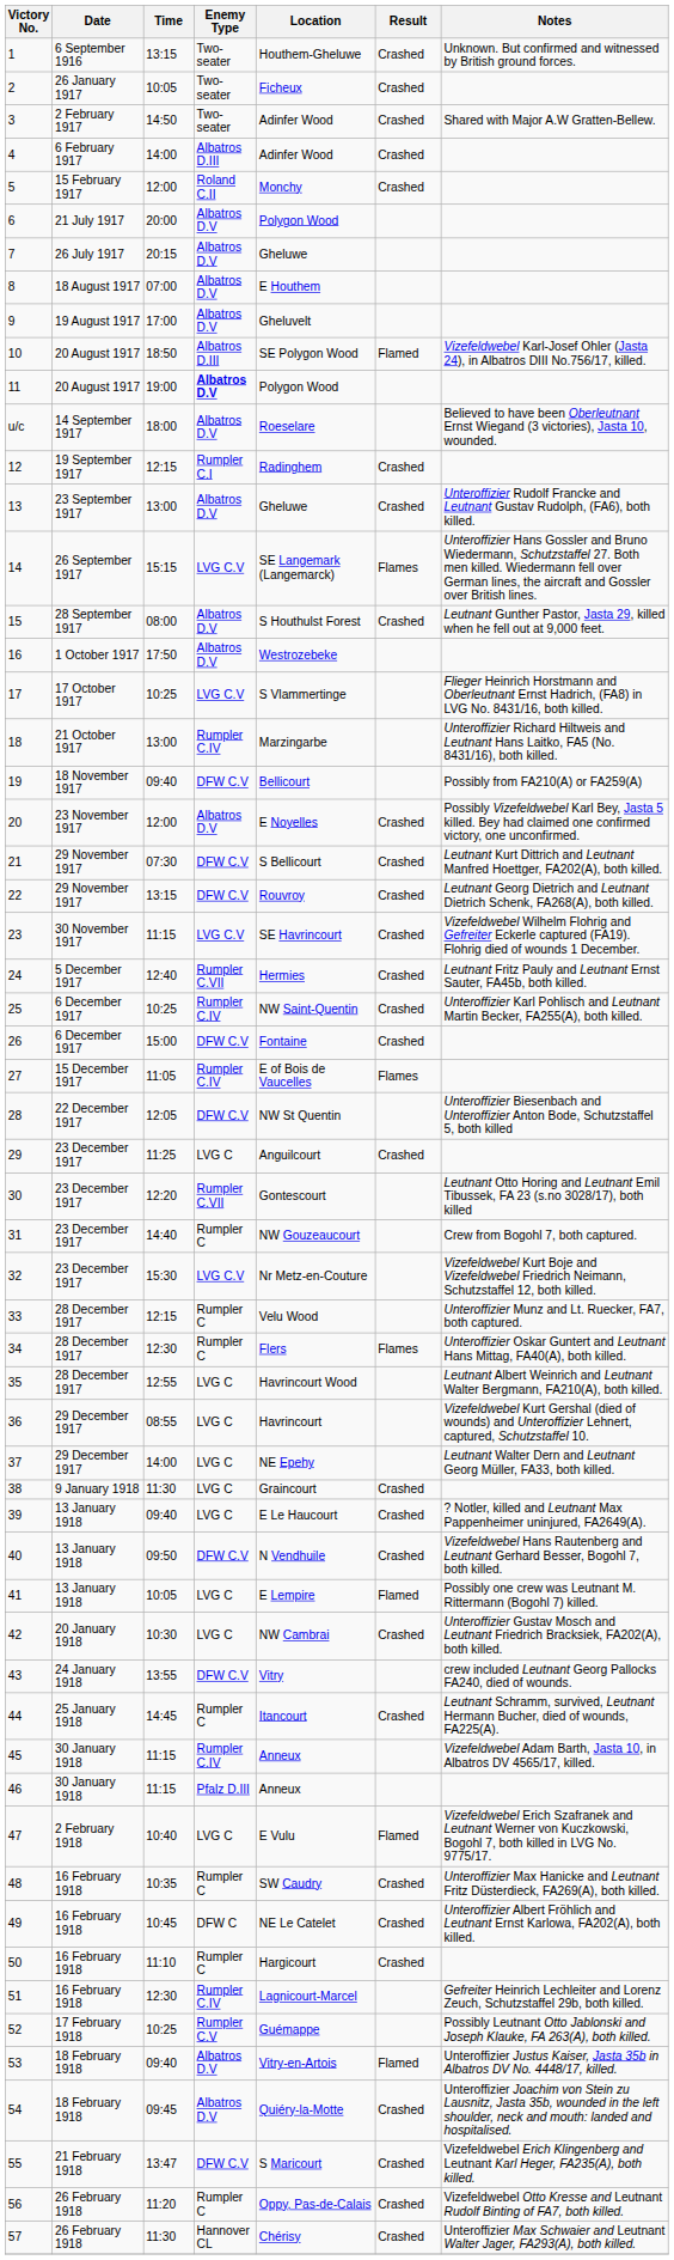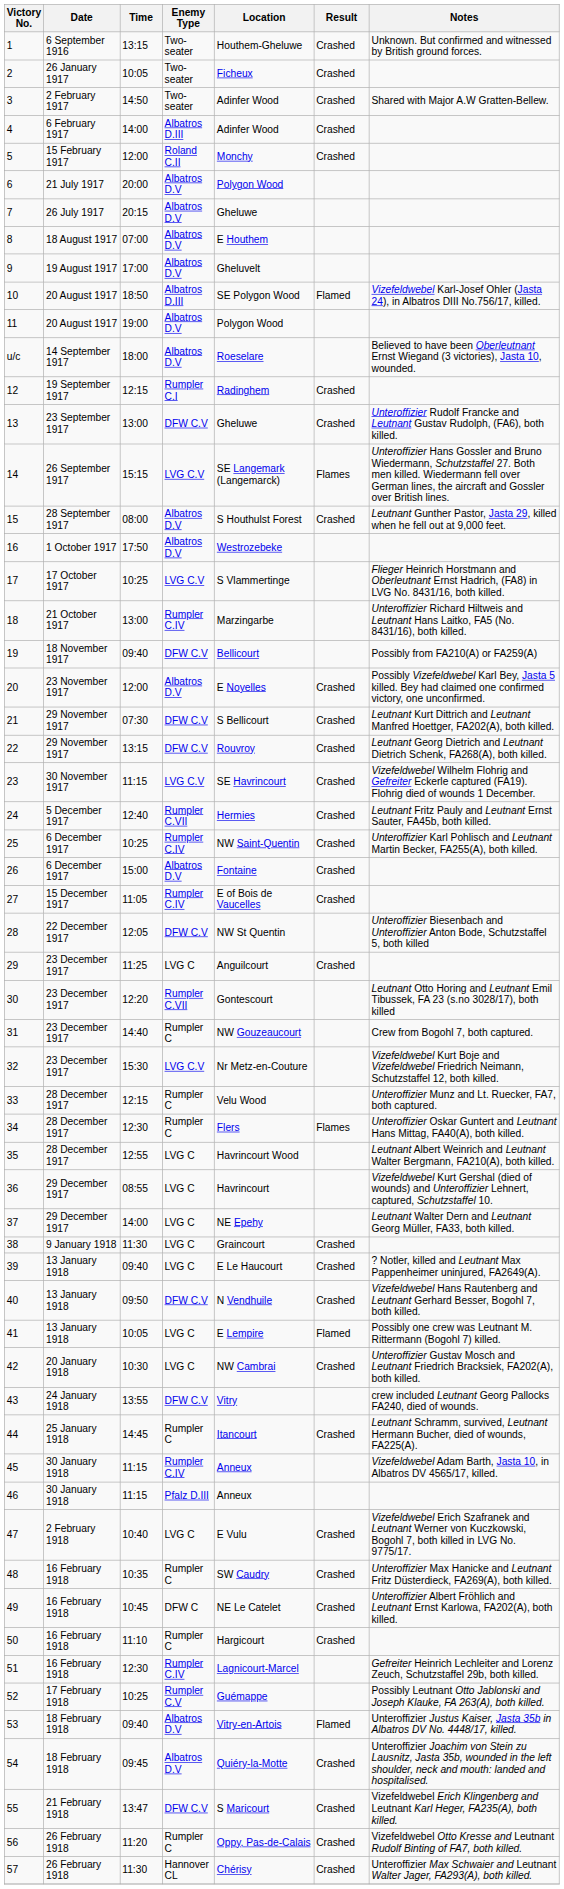 <table class="wikitable sortable">
 <tr>
 <th style="width:40px; text-align:center;">Victory No.</th>
 <th style="width:150px; text-align:center;">Date</th>
 <th style="width:80px; text-align:center;">Time</th>
 <th style="width:80px; text-align:center;">Enemy Type</th>
 <th style="width:200px; text-align:center;">Location</th>
 <th style="width:100px; text-align:center;">Result</th>
 <th style="width:500px; text-align:center;">Notes</th>
 </tr>
 <tr>
 <td>1</td>
 <td>6 September 1916</td>
 <td>13:15</td>
 <td>Two-seater</td>
 <td>Houthem-Gheluwe</td>
 <td>Crashed</td>
 <td>Unknown. But confirmed and witnessed by British ground forces.</td>
 </tr>
 <tr>
 <td>2</td>
 <td>26 January 1917</td>
 <td>10:05</td>
 <td>Two-seater</td>
 <td><a href='#'>Ficheux</a></td>
 <td>Crashed</td>
 <td></td>
 </tr>
 <tr>
 <td>3</td>
 <td>2 February 1917</td>
 <td>14:50</td>
 <td>Two-seater</td>
 <td>Adinfer Wood</td>
 <td>Crashed</td>
 <td>Shared with Major A.W Gratten-Bellew.</td>
 </tr>
 <tr>
 <td>4</td>
 <td>6 February 1917</td>
 <td>14:00</td>
 <td><a href='#'>Albatros D.III</a></td>
 <td>Adinfer Wood</td>
 <td>Crashed</td>
 <td></td>
 </tr>
 <tr>
 <td>5</td>
 <td>15 February 1917</td>
 <td>12:00</td>
 <td><a href='#'>Roland C.II</a></td>
 <td><a href='#'>Monchy</a></td>
 <td>Crashed</td>
 <td></td>
 </tr>
 <tr>
 <td>6</td>
 <td>21 July 1917</td>
 <td>20:00</td>
 <td><a href='#'>Albatros D.V</a></td>
 <td><a href='#'>Polygon Wood</a></td>
 <td></td>
 <td></td>
 </tr>
 <tr>
 <td>7</td>
 <td>26 July 1917</td>
 <td>20:15</td>
 <td><a href='#'>Albatros D.V</a></td>
 <td>Gheluwe</td>
 <td></td>
 <td></td>
 </tr>
 <tr>
 <td>8</td>
 <td>18 August 1917</td>
 <td>07:00</td>
 <td><a href='#'>Albatros D.V</a></td>
 <td>E <a href='#'>Houthem</a></td>
 <td></td>
 <td></td>
 </tr>
 <tr>
 <td>9</td>
 <td>19 August 1917</td>
 <td>17:00</td>
 <td><a href='#'>Albatros D.V</a></td>
 <td>Gheluvelt</td>
 <td></td>
 <td></td>
 </tr>
 <tr>
 <td>10</td>
 <td>20 August 1917</td>
 <td>18:50</td>
 <td><a href='#'>Albatros D.III</a></td>
 <td>SE Polygon Wood</td>
 <td>Flamed</td>
 <td><em><a href='#'>Vizefeldwebel</a></em> Karl-Josef Ohler (<a href='#'>Jasta 24</a>), in Albatros DIII No.756/17, killed.</td>
 </tr>
 <tr>
 <td>11</td>
 <td>20 August 1917</td>
 <td>19:00</td>
-<td><strong><a href='#'>Albatros D.V</a></strong></td>
+<td><a href='#'>Albatros D.V</a></td>
 <td>Polygon Wood</td>
 <td></td>
 <td></td>
 </tr>
 <tr>
 <td>u/c</td>
 <td>14 September 1917</td>
 <td>18:00</td>
 <td><a href='#'>Albatros D.V</a></td>
 <td><a href='#'>Roeselare</a></td>
 <td></td>
 <td>Believed to have been <em><a href='#'>Oberleutnant</a></em> Ernst Wiegand (3 victories), <a href='#'>Jasta 10</a>, wounded.</td>
 </tr>
 <tr>
 <td>12</td>
 <td>19 September 1917</td>
 <td>12:15</td>
 <td><a href='#'>Rumpler C.I</a></td>
 <td><a href='#'>Radinghem</a></td>
 <td>Crashed</td>
 <td></td>
 </tr>
 <tr>
 <td>13</td>
 <td>23 September 1917</td>
 <td>13:00</td>
-<td><a href='#'>Albatros D.V</a></td>
+<td><a href='#'>DFW C.V</a></td>
 <td>Gheluwe</td>
 <td>Crashed</td>
 <td><em><a href='#'>Unteroffizier</a></em> Rudolf Francke and <em><a href='#'>Leutnant</a></em> Gustav Rudolph, (FA6), both killed.</td>
 </tr>
 <tr>
 <td>14</td>
 <td>26 September 1917</td>
 <td>15:15</td>
 <td><a href='#'>LVG C.V</a></td>
 <td>SE <a href='#'>Langemark</a> (Langemarck)</td>
 <td>Flames</td>
 <td><em>Unteroffizier</em> Hans Gossler and Bruno Wiedermann, <em>Schutzstaffel</em> 27. Both men killed. Wiedermann fell over German lines, the aircraft and Gossler over British lines.</td>
 </tr>
 <tr>
 <td>15</td>
 <td>28 September 1917</td>
 <td>08:00</td>
 <td><a href='#'>Albatros D.V</a></td>
 <td>S Houthulst Forest</td>
 <td>Crashed</td>
 <td><em>Leutnant</em> Gunther Pastor, <a href='#'>Jasta 29</a>, killed when he fell out at 9,000 feet.</td>
 </tr>
 <tr>
 <td>16</td>
 <td>1 October 1917</td>
 <td>17:50</td>
 <td><a href='#'>Albatros D.V</a></td>
 <td><a href='#'>Westrozebeke</a></td>
 <td></td>
 <td></td>
 </tr>
 <tr>
 <td>17</td>
 <td>17 October 1917</td>
 <td>10:25</td>
 <td><a href='#'>LVG C.V</a></td>
 <td>S Vlammertinge</td>
 <td></td>
 <td><em>Flieger</em> Heinrich Horstmann and <em>Oberleutnant</em> Ernst Hadrich, (FA8) in LVG No. 8431/16, both killed.</td>
 </tr>
 <tr>
 <td>18</td>
 <td>21 October 1917</td>
 <td>13:00</td>
 <td><a href='#'>Rumpler C.IV</a></td>
 <td>Marzingarbe</td>
 <td></td>
 <td><em>Unteroffizier</em> Richard Hiltweis and <em>Leutnant</em> Hans Laitko, FA5 (No. 8431/16), both killed.</td>
 </tr>
 <tr>
 <td>19</td>
 <td>18 November 1917</td>
 <td>09:40</td>
 <td><a href='#'>DFW C.V</a></td>
 <td><a href='#'>Bellicourt</a></td>
 <td></td>
 <td>Possibly from FA210(A) or FA259(A)</td>
 </tr>
 <tr>
 <td>20</td>
 <td>23 November 1917</td>
 <td>12:00</td>
 <td><a href='#'>Albatros D.V</a></td>
 <td>E <a href='#'>Noyelles</a></td>
 <td>Crashed</td>
 <td>Possibly <em>Vizefeldwebel</em> Karl Bey, <a href='#'>Jasta 5</a> killed. Bey had claimed one confirmed victory, one unconfirmed.</td>
 </tr>
 <tr>
 <td>21</td>
 <td>29 November 1917</td>
 <td>07:30</td>
 <td><a href='#'>DFW C.V</a></td>
 <td>S Bellicourt</td>
 <td>Crashed</td>
 <td><em>Leutnant</em> Kurt Dittrich and <em>Leutnant</em> Manfred Hoettger, FA202(A), both killed.</td>
 </tr>
 <tr>
 <td>22</td>
 <td>29 November 1917</td>
 <td>13:15</td>
 <td><a href='#'>DFW C.V</a></td>
 <td><a href='#'>Rouvroy</a></td>
 <td>Crashed</td>
 <td><em>Leutnant</em> Georg Dietrich and <em>Leutnant</em> Dietrich Schenk, FA268(A), both killed.</td>
 </tr>
 <tr>
 <td>23</td>
 <td>30 November 1917</td>
 <td>11:15</td>
 <td><a href='#'>LVG C.V</a></td>
 <td>SE <a href='#'>Havrincourt</a></td>
 <td>Crashed</td>
 <td><em>Vizefeldwebel</em> Wilhelm Flohrig and <em><a href='#'>Gefreiter</a></em> Eckerle captured (FA19). Flohrig died of wounds 1 December.</td>
 </tr>
 <tr>
 <td>24</td>
 <td>5 December 1917</td>
 <td>12:40</td>
 <td><a href='#'>Rumpler C.VII</a></td>
 <td><a href='#'>Hermies</a></td>
 <td>Crashed</td>
 <td><em>Leutnant</em> Fritz Pauly and <em>Leutnant</em> Ernst Sauter, FA45b, both killed.</td>
 </tr>
 <tr>
 <td>25</td>
 <td>6 December 1917</td>
 <td>10:25</td>
 <td><a href='#'>Rumpler C.IV</a></td>
 <td>NW <a href='#'>Saint-Quentin</a></td>
 <td>Crashed</td>
 <td><em>Unteroffizier</em> Karl Pohlisch and <em>Leutnant</em> Martin Becker, FA255(A), both killed.</td>
 </tr>
 <tr>
 <td>26</td>
 <td>6 December 1917</td>
 <td>15:00</td>
-<td><a href='#'>DFW C.V</a></td>
+<td><a href='#'>Albatros D.V</a></td>
 <td><a href='#'>Fontaine</a></td>
 <td>Crashed</td>
 <td></td>
 </tr>
 <tr>
 <td>27</td>
 <td>15 December 1917</td>
 <td>11:05</td>
 <td><a href='#'>Rumpler C.IV</a></td>
 <td>E of Bois de <a href='#'>Vaucelles</a></td>
-<td>Flames</td>
+<td>Crashed</td>
 <td></td>
 </tr>
 <tr>
 <td>28</td>
 <td>22 December 1917</td>
 <td>12:05</td>
 <td><a href='#'>DFW C.V</a></td>
 <td>NW St Quentin</td>
 <td></td>
 <td><em>Unteroffizier</em> Biesenbach and <em>Unteroffizier</em> Anton Bode, Schutzstaffel 5, both killed</td>
 </tr>
 <tr>
 <td>29</td>
 <td>23 December 1917</td>
 <td>11:25</td>
 <td>LVG C</td>
 <td>Anguilcourt</td>
 <td>Crashed</td>
 <td></td>
 </tr>
 <tr>
 <td>30</td>
 <td>23 December 1917</td>
 <td>12:20</td>
 <td><a href='#'>Rumpler C.VII</a></td>
 <td>Gontescourt</td>
 <td></td>
 <td><em>Leutnant</em> Otto Horing and <em>Leutnant</em> Emil Tibussek, FA 23 (s.no 3028/17), both killed</td>
 </tr>
 <tr>
 <td>31</td>
 <td>23 December 1917</td>
 <td>14:40</td>
 <td>Rumpler C</td>
 <td>NW <a href='#'>Gouzeaucourt</a></td>
 <td></td>
 <td>Crew from Bogohl 7, both captured.</td>
 </tr>
 <tr>
 <td>32</td>
 <td>23 December 1917</td>
 <td>15:30</td>
 <td><a href='#'>LVG C.V</a></td>
 <td>Nr Metz-en-Couture</td>
 <td></td>
 <td><em>Vizefeldwebel</em> Kurt Boje and <em>Vizefeldwebel</em> Friedrich Neimann, Schutzstaffel 12, both killed.</td>
 </tr>
 <tr>
 <td>33</td>
 <td>28 December 1917</td>
 <td>12:15</td>
 <td>Rumpler C</td>
 <td>Velu Wood</td>
 <td></td>
 <td><em>Unteroffizier</em> Munz and Lt. Ruecker, FA7, both captured.</td>
 </tr>
 <tr>
 <td>34</td>
 <td>28 December 1917</td>
 <td>12:30</td>
 <td>Rumpler C</td>
 <td><a href='#'>Flers</a></td>
 <td>Flames</td>
 <td><em>Unteroffizier</em> Oskar Guntert and <em>Leutnant</em> Hans Mittag, FA40(A), both killed.</td>
 </tr>
 <tr>
 <td>35</td>
 <td>28 December 1917</td>
 <td>12:55</td>
 <td>LVG C</td>
 <td>Havrincourt Wood</td>
 <td></td>
 <td><em>Leutnant</em> Albert Weinrich and <em>Leutnant</em> Walter Bergmann, FA210(A), both killed.</td>
 </tr>
 <tr>
 <td>36</td>
 <td>29 December 1917</td>
 <td>08:55</td>
 <td>LVG C</td>
 <td>Havrincourt</td>
 <td></td>
 <td><em>Vizefeldwebel</em> Kurt Gershal (died of wounds) and <em>Unteroffizier</em> Lehnert, captured, <em>Schutzstaffel</em> 10.</td>
 </tr>
 <tr>
 <td>37</td>
 <td>29 December 1917</td>
 <td>14:00</td>
 <td>LVG C</td>
 <td>NE <a href='#'>Epehy</a></td>
 <td></td>
 <td><em>Leutnant</em> Walter Dern and <em>Leutnant</em> Georg Müller, FA33, both killed.</td>
 </tr>
 <tr>
 <td>38</td>
 <td>9 January 1918</td>
 <td>11:30</td>
 <td>LVG C</td>
 <td>Graincourt</td>
 <td>Crashed</td>
 <td></td>
 </tr>
 <tr>
 <td>39</td>
 <td>13 January 1918</td>
 <td>09:40</td>
 <td>LVG C</td>
 <td>E Le Haucourt</td>
 <td>Crashed</td>
 <td>? Notler, killed and <em>Leutnant</em> Max Pappenheimer uninjured, FA2649(A).</td>
 </tr>
 <tr>
 <td>40</td>
 <td>13 January 1918</td>
 <td>09:50</td>
 <td><a href='#'>DFW C.V</a></td>
 <td>N <a href='#'>Vendhuile</a></td>
 <td>Crashed</td>
 <td><em>Vizefeldwebel</em> Hans Rautenberg and <em>Leutnant</em> Gerhard Besser, Bogohl 7, both killed.</td>
 </tr>
 <tr>
 <td>41</td>
 <td>13 January 1918</td>
 <td>10:05</td>
 <td>LVG C</td>
 <td>E <a href='#'>Lempire</a></td>
 <td>Flamed</td>
 <td>Possibly one crew was Leutnant M. Rittermann (Bogohl 7) killed.</td>
 </tr>
 <tr>
 <td>42</td>
 <td>20 January 1918</td>
 <td>10:30</td>
 <td>LVG C</td>
 <td>NW <a href='#'>Cambrai</a></td>
 <td>Crashed</td>
 <td><em>Unteroffizier</em> Gustav Mosch and <em>Leutnant</em> Friedrich Bracksiek, FA202(A), both killed.</td>
 </tr>
 <tr>
 <td>43</td>
 <td>24 January 1918</td>
 <td>13:55</td>
 <td><a href='#'>DFW C.V</a></td>
 <td><a href='#'>Vitry</a></td>
 <td></td>
 <td>crew included <em>Leutnant</em> Georg Pallocks FA240, died of wounds.</td>
 </tr>
 <tr>
 <td>44</td>
 <td>25 January 1918</td>
 <td>14:45</td>
 <td>Rumpler C</td>
 <td><a href='#'>Itancourt</a></td>
 <td>Crashed</td>
 <td><em>Leutnant</em> Schramm, survived, <em>Leutnant</em> Hermann Bucher, died of wounds, FA225(A).</td>
 </tr>
 <tr>
 <td>45</td>
 <td>30 January 1918</td>
 <td>11:15</td>
 <td><a href='#'>Rumpler C.IV</a></td>
 <td><a href='#'>Anneux</a></td>
 <td></td>
 <td><em>Vizefeldwebel</em> Adam Barth, <a href='#'>Jasta 10</a>, in Albatros DV 4565/17, killed.</td>
 </tr>
 <tr>
 <td>46</td>
 <td>30 January 1918</td>
 <td>11:15</td>
 <td><a href='#'>Pfalz D.III</a></td>
 <td>Anneux</td>
 <td></td>
 <td></td>
 </tr>
 <tr>
 <td>47</td>
 <td>2 February 1918</td>
 <td>10:40</td>
 <td>LVG C</td>
 <td>E Vulu</td>
-<td>Flamed</td>
+<td>Crashed</td>
 <td><em>Vizefeldwebel</em> Erich Szafranek and <em>Leutnant</em> Werner von Kuczkowski, Bogohl 7, both killed in LVG No. 9775/17.</td>
 </tr>
 <tr>
 <td>48</td>
 <td>16 February 1918</td>
 <td>10:35</td>
 <td>Rumpler C</td>
 <td>SW <a href='#'>Caudry</a></td>
 <td>Crashed</td>
 <td><em>Unteroffizier</em> Max Hanicke and <em>Leutnant</em> Fritz Düsterdieck, FA269(A), both killed.</td>
 </tr>
 <tr>
 <td>49</td>
 <td>16 February 1918</td>
 <td>10:45</td>
 <td>DFW C</td>
 <td>NE Le Catelet</td>
 <td>Crashed</td>
 <td><em>Unteroffizier</em> Albert Fröhlich and <em>Leutnant</em> Ernst Karlowa, FA202(A), both killed.</td>
 </tr>
 <tr>
 <td>50</td>
 <td>16 February 1918</td>
 <td>11:10</td>
 <td>Rumpler C</td>
 <td>Hargicourt</td>
 <td>Crashed</td>
 <td></td>
 </tr>
 <tr>
 <td>51</td>
 <td>16 February 1918</td>
 <td>12:30</td>
 <td><a href='#'>Rumpler C.IV</a></td>
 <td><a href='#'>Lagnicourt-Marcel</a></td>
 <td></td>
 <td><em>Gefreiter</em> Heinrich Lechleiter and Lorenz Zeuch, Schutzstaffel 29b, both killed.<em></td>
 </tr>
 <tr>
 <td>52</td>
 <td>17 February 1918</td>
 <td>10:25</td>
 <td><a href='#'>Rumpler C.V</a></td>
 <td><a href='#'>Guémappe</a></td>
 <td></td>
 <td>Possibly </em>Leutnant<em> Otto Jablonski and Joseph Klauke, FA 263(A), both killed.</td>
 </tr>
 <tr>
 <td>53</td>
 <td>18 February 1918</td>
 <td>09:40</td>
 <td><a href='#'>Albatros D.V</a></td>
 <td><a href='#'>Vitry-en-Artois</a></td>
 <td>Flamed</td>
 <td></em>Unteroffizier<em> Justus Kaiser, <a href='#'>Jasta 35b</a> in Albatros DV No. 4448/17, killed.</td>
 </tr>
 <tr>
 <td>54</td>
 <td>18 February 1918</td>
 <td>09:45</td>
 <td><a href='#'>Albatros D.V</a></td>
 <td><a href='#'>Quiéry-la-Motte</a></td>
 <td>Crashed</td>
 <td></em>Unteroffizier<em> Joachim von Stein zu Lausnitz, Jasta 35b, wounded in the left shoulder, neck and mouth: landed and hospitalised.</td>
 </tr>
 <tr>
 <td>55</td>
 <td>21 February 1918</td>
 <td>13:47</td>
 <td><a href='#'>DFW C.V</a></td>
 <td>S <a href='#'>Maricourt</a></td>
 <td>Crashed</td>
 <td></em>Vizefeldwebel<em> Erich Klingenberg and </em>Leutnant<em> Karl Heger, FA235(A), both killed.</td>
 </tr>
 <tr>
 <td>56</td>
 <td>26 February 1918</td>
 <td>11:20</td>
 <td>Rumpler C</td>
 <td><a href='#'>Oppy, Pas-de-Calais</a></td>
 <td>Crashed</td>
 <td></em>Vizefeldwebel<em> Otto Kresse and </em>Leutnant<em> Rudolf Binting of FA7, both killed.</td>
 </tr>
 <tr>
 <td>57</td>
 <td>26 February 1918</td>
 <td>11:30</td>
 <td>Hannover CL</td>
 <td><a href='#'>Chérisy</a></td>
 <td>Crashed</td>
 <td></em>Unteroffizier<em> Max Schwaier and </em>Leutnant<em> Walter Jager, FA293(A), both killed.</td>
 </tr>
 <tr>
 </tr>
 </table>
